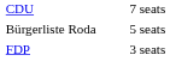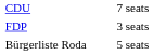 <table cellpadding="2" style="width:200px; text-align:right; white-space:nowrap;">
 <tr>
 <td style="text-align:left;"><a href='#'>CDU</a></td>
 <td>7 seats</td>
 </tr>
 <tr>
+<td style="text-align:left;"><a href='#'>FDP</a></td>
+<td>3 seats</td>
+</tr>
+<tr>
 <td style="text-align:left;">Bürgerliste Roda</td>
 <td>5 seats</td>
 </tr>
-<tr>
-<td style="text-align:left;"><a href='#'>FDP</a></td>
-<td>3 seats</td>
-</tr>
 </table>
